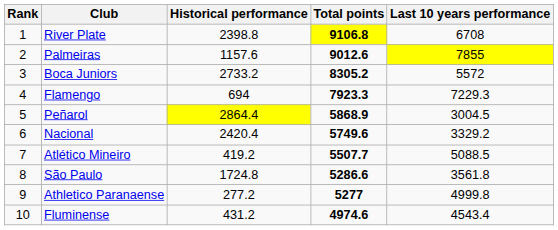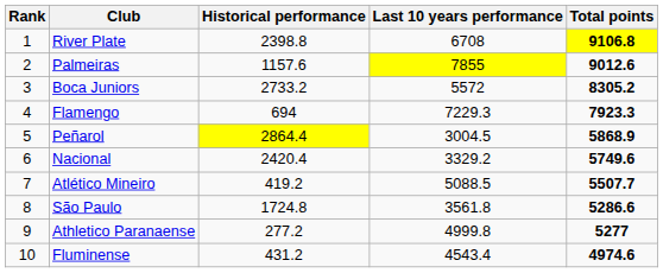 <table class="wikitable" style="text-align: center">
 <tr>
 <th scope="col">Rank</th>
 <th scope="col">Club</th>
 <th scope="col">Historical performance</th>
+<th scope="col">Last 10 years performance</th>
 <th scope="col">Total points</th>
-<th scope="col">Last 10 years performance</th>
 </tr>
 <tr>
 <td>1</td>
 <td style="text-align: left"> <a href='#'>River Plate</a></td>
 <td>2398.8</td>
+<td>6708</td>
 <td style="background: yellow"><strong>9106.8</strong></td>
-<td>6708</td>
 </tr>
 <tr>
 <td>2</td>
 <td style="text-align: left"> <a href='#'>Palmeiras</a></td>
 <td>1157.6</td>
+<td style="background: yellow">7855</td>
 <td><strong>9012.6</strong></td>
-<td style="background: yellow">7855</td>
 </tr>
 <tr>
 <td>3</td>
 <td style="text-align: left"> <a href='#'>Boca Juniors</a></td>
 <td>2733.2</td>
+<td>5572</td>
 <td><strong>8305.2</strong></td>
-<td>5572</td>
 </tr>
 <tr>
 <td>4</td>
 <td style="text-align: left"> <a href='#'>Flamengo</a></td>
 <td>694</td>
+<td>7229.3</td>
 <td><strong>7923.3</strong></td>
-<td>7229.3</td>
 </tr>
 <tr>
 <td>5</td>
 <td style="text-align: left"> <a href='#'>Peñarol</a></td>
 <td style="background: yellow">2864.4</td>
+<td>3004.5</td>
 <td><strong>5868.9</strong></td>
-<td>3004.5</td>
 </tr>
 <tr>
 <td>6</td>
 <td style="text-align: left"> <a href='#'>Nacional</a></td>
 <td>2420.4</td>
+<td>3329.2</td>
 <td><strong>5749.6</strong></td>
-<td>3329.2</td>
 </tr>
 <tr>
 <td>7</td>
 <td style="text-align: left"> <a href='#'>Atlético Mineiro</a></td>
 <td>419.2</td>
+<td>5088.5</td>
 <td><strong>5507.7</strong></td>
-<td>5088.5</td>
 </tr>
 <tr>
 <td>8</td>
 <td style="text-align: left"> <a href='#'>São Paulo</a></td>
 <td>1724.8</td>
+<td>3561.8</td>
 <td><strong>5286.6</strong></td>
-<td>3561.8</td>
 </tr>
 <tr>
 <td>9</td>
 <td style="text-align: left"> <a href='#'>Athletico Paranaense</a></td>
 <td>277.2</td>
+<td>4999.8</td>
 <td><strong>5277</strong></td>
-<td>4999.8</td>
 </tr>
 <tr>
 <td>10</td>
 <td style="text-align: left"> <a href='#'>Fluminense</a></td>
 <td>431.2</td>
+<td>4543.4</td>
 <td><strong>4974.6</strong></td>
-<td>4543.4</td>
 </tr>
 </table>
